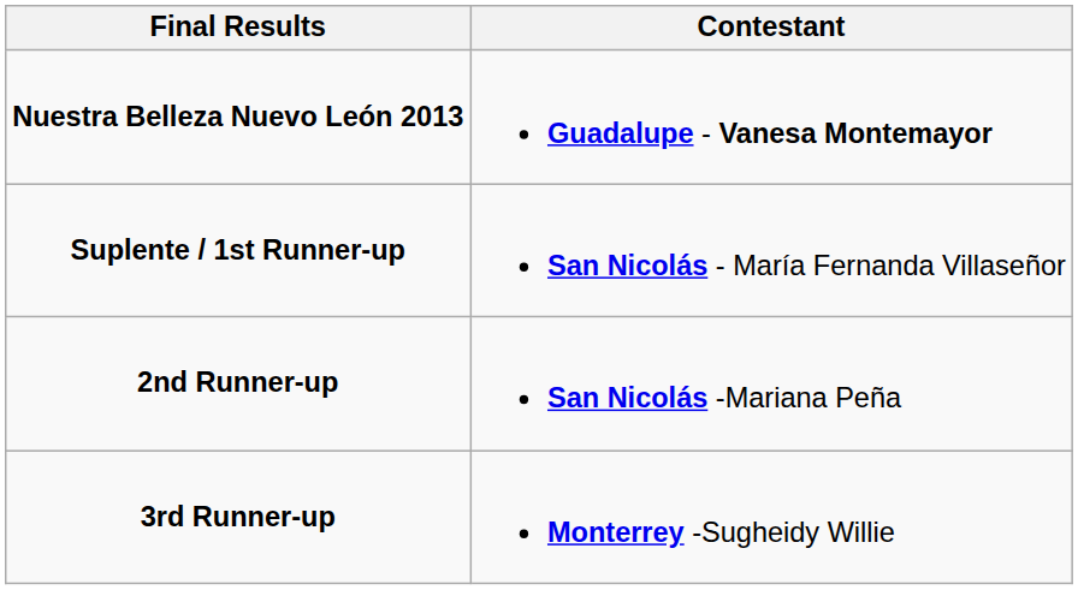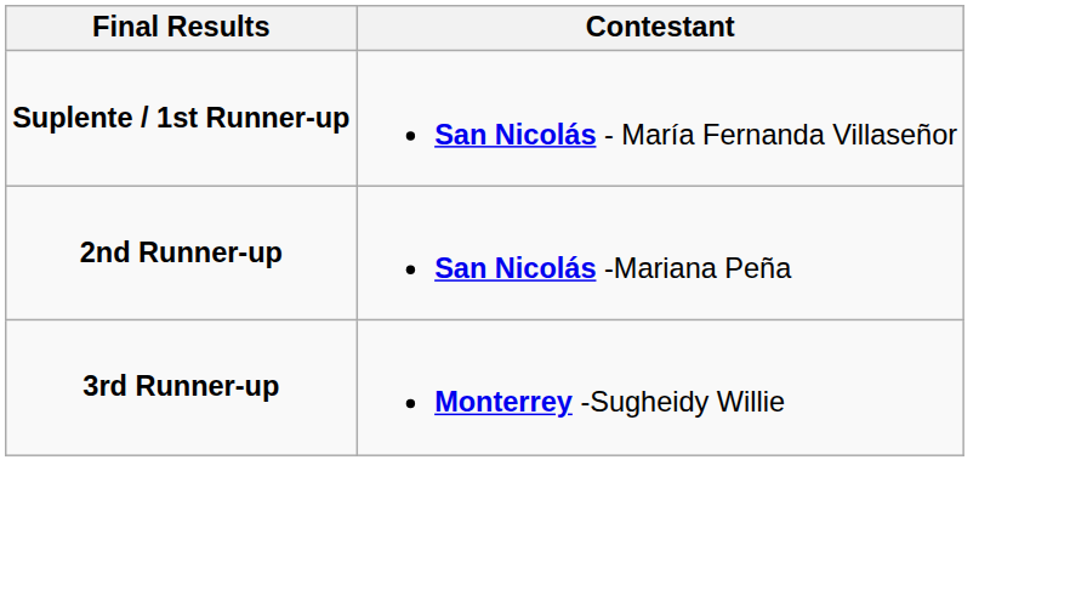 <table class="wikitable">
 <tr>
 <th>Final Results</th>
 <th>Contestant</th>
-</tr>
-<tr>
-<td align="center"><strong>Nuestra Belleza Nuevo León 2013</strong></td>
-<td><br><ul><li><strong><a href='#'>Guadalupe</a></strong> - <strong>Vanesa Montemayor</strong></li></ul></td>
 </tr>
 <tr>
 <td align="center"><strong>Suplente / 1st Runner-up</strong></td>
 <td><br><ul><li><strong><a href='#'>San Nicolás</a></strong> - María Fernanda Villaseñor</li></ul></td>
 </tr>
 <tr>
 <td align="center"><strong>2nd Runner-up</strong></td>
 <td><br><ul><li><strong><a href='#'>San Nicolás</a></strong> -Mariana Peña</li></ul></td>
 </tr>
 <tr>
 <td align="center"><strong>3rd Runner-up</strong></td>
 <td><br><ul><li><strong><a href='#'>Monterrey</a></strong> -Sugheidy Willie</li></ul></td>
 </tr>
 </table>
